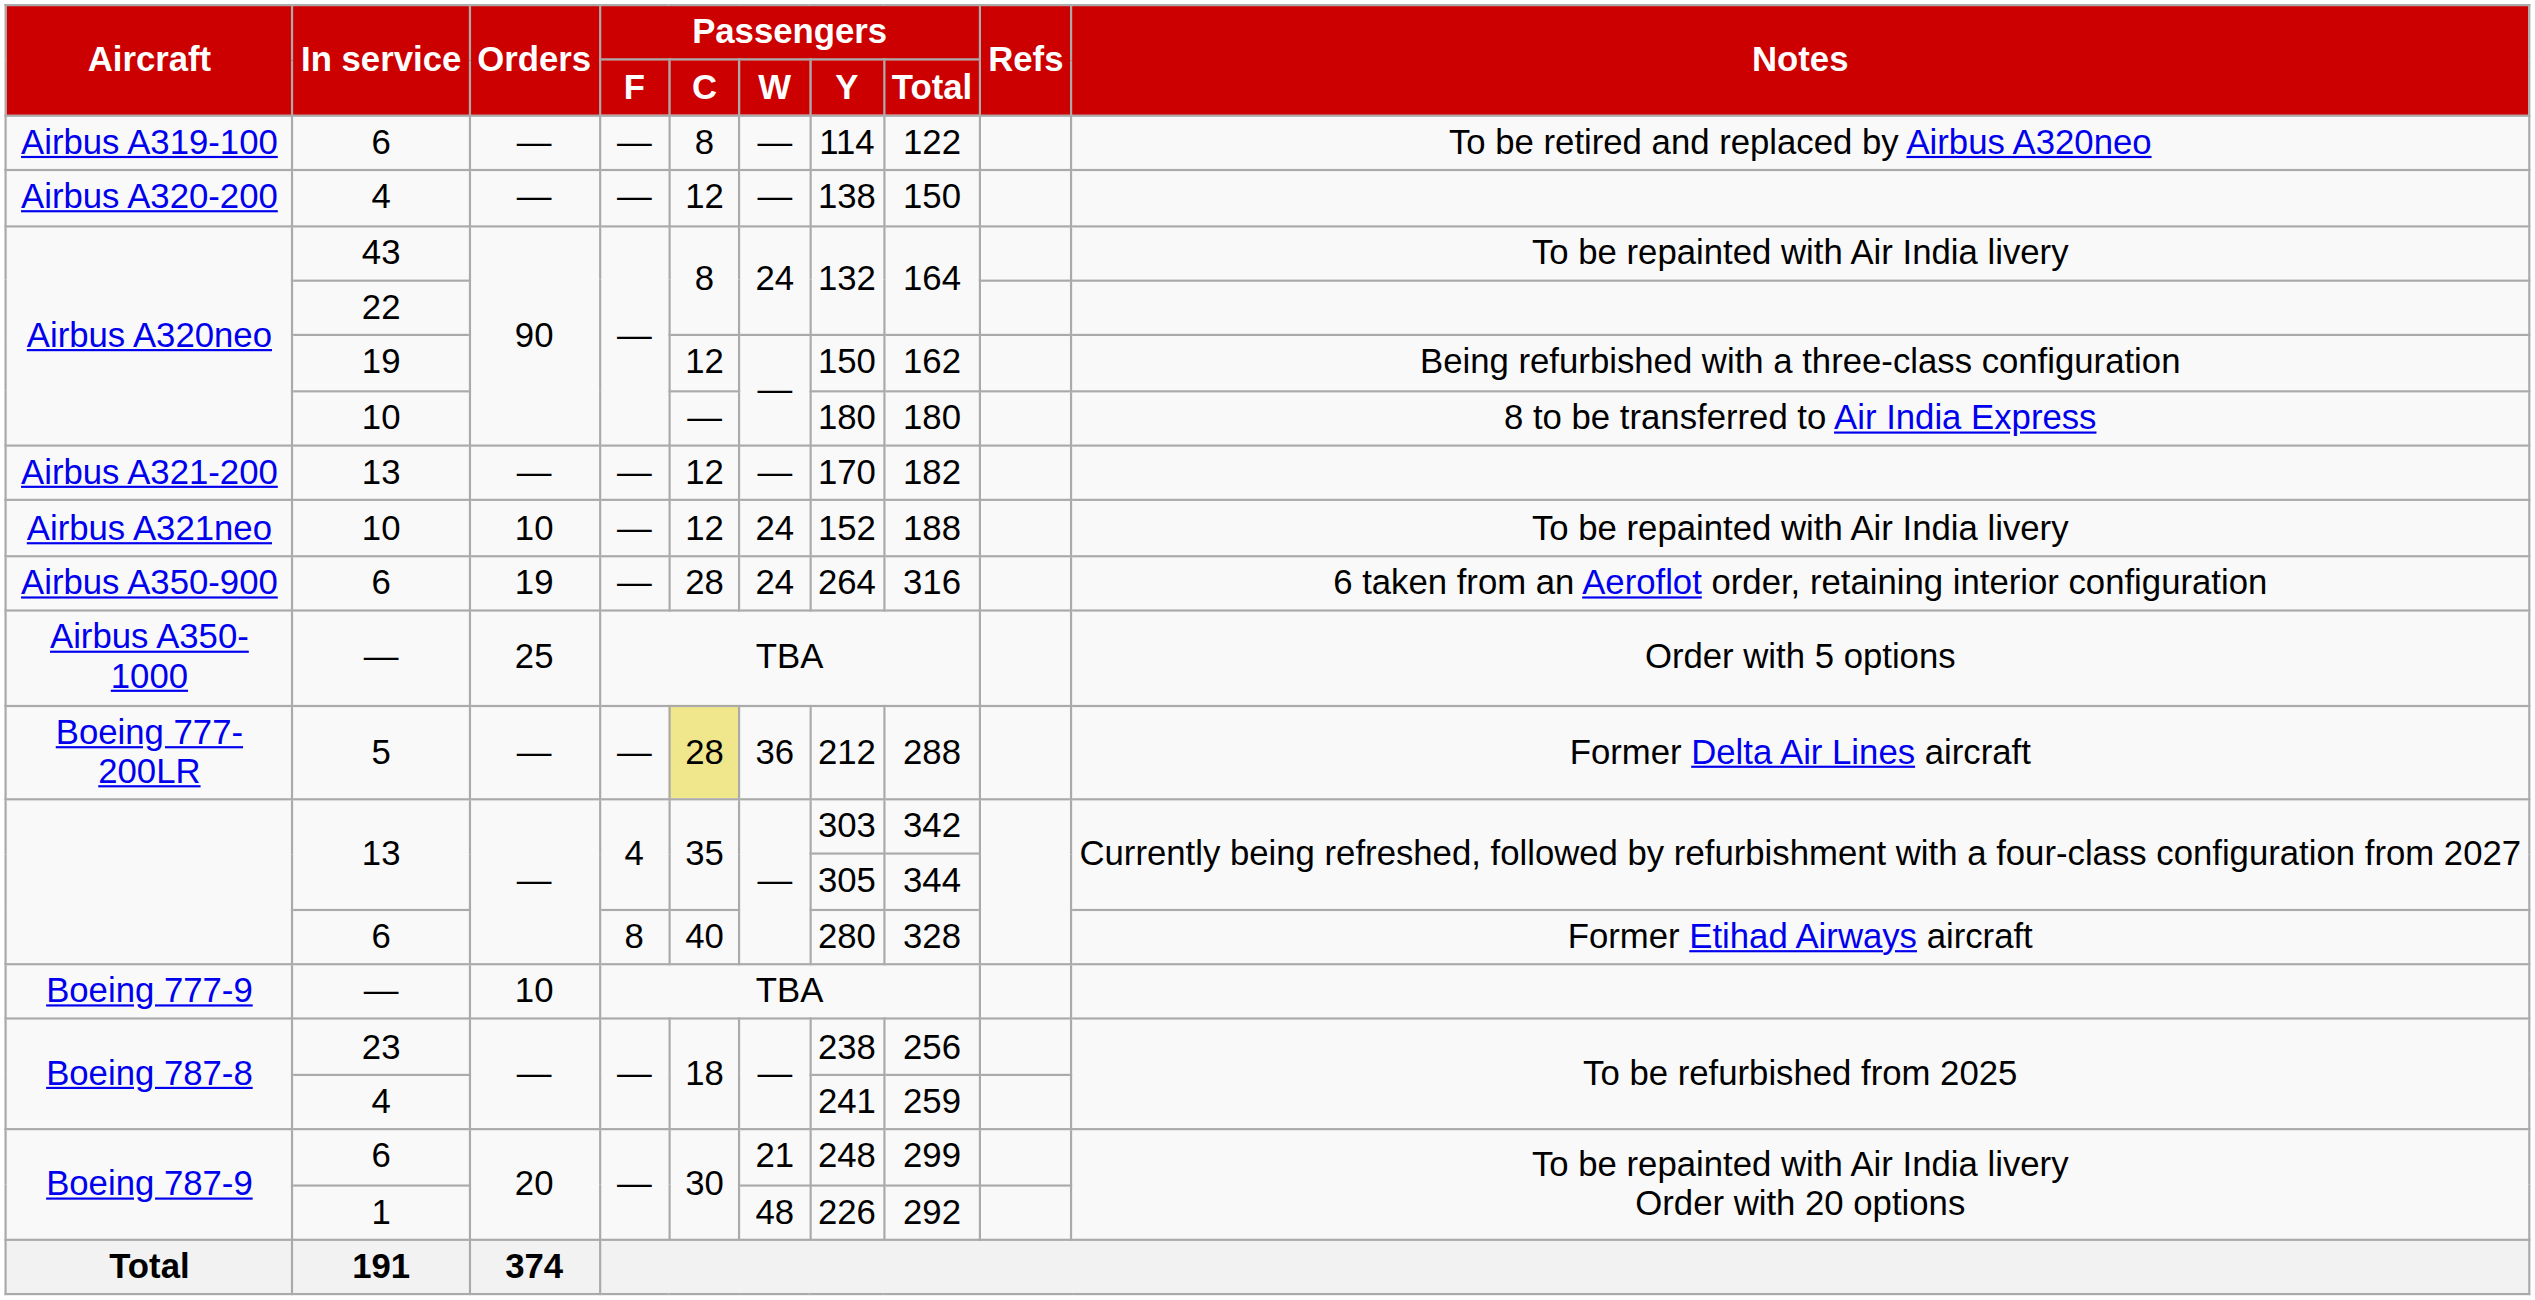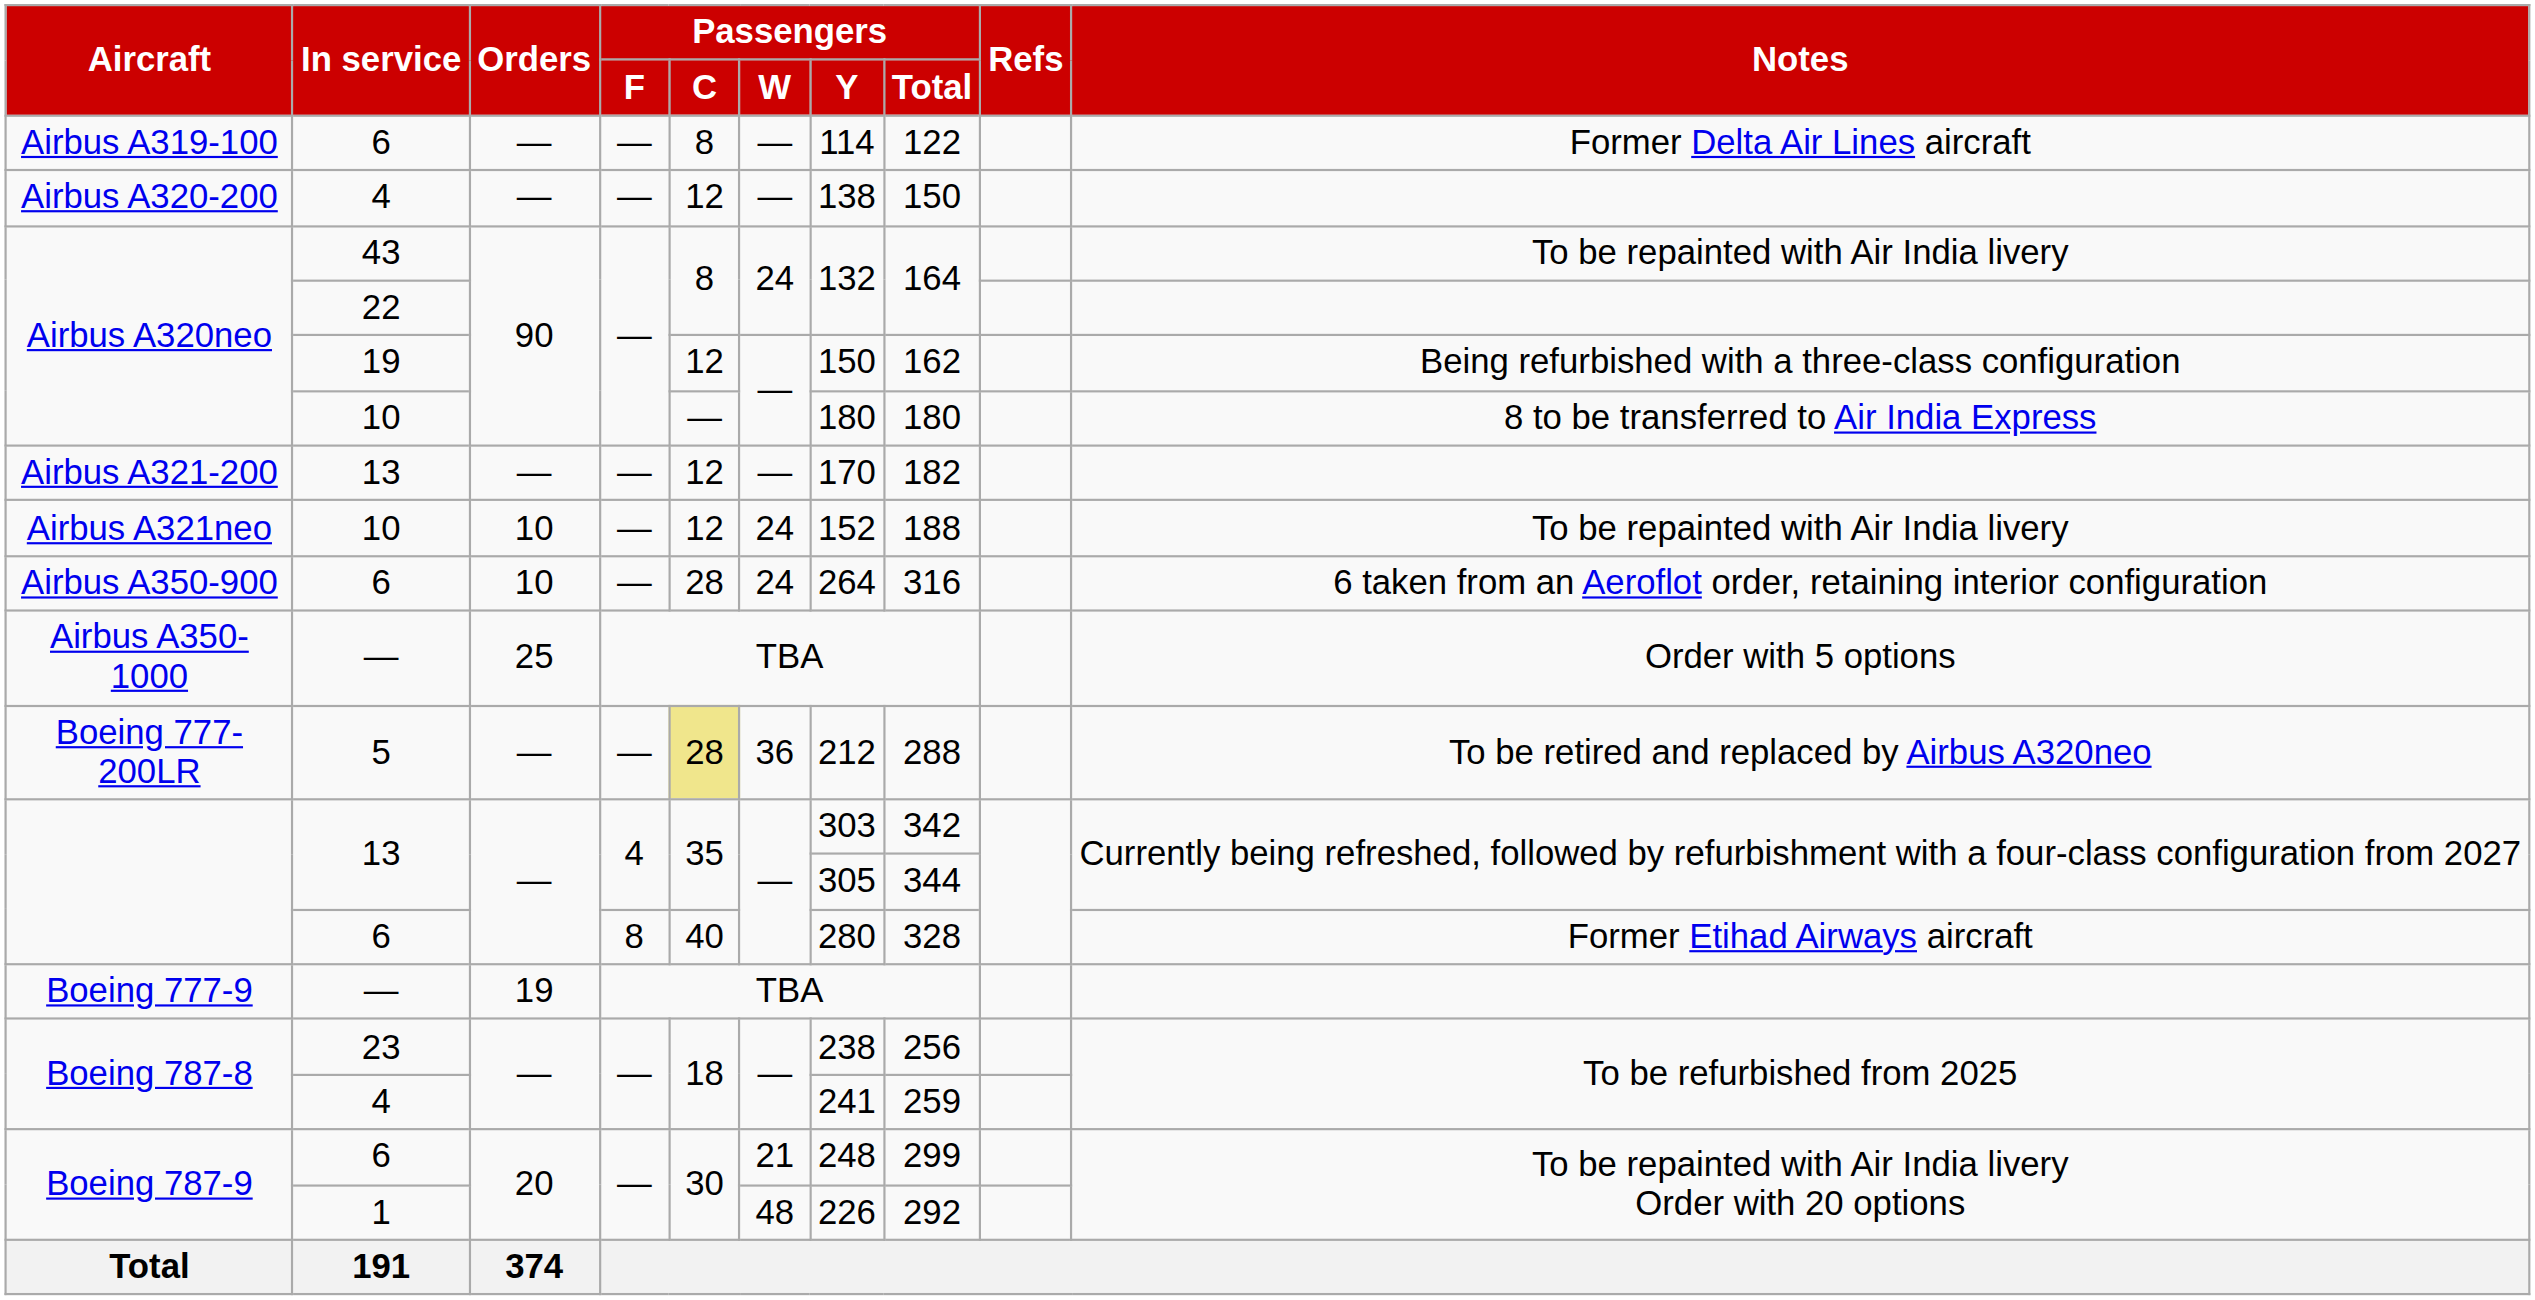 <table class="wikitable" style="margin:1em auto; text-align:center;">
 <tr bgcolor="#E3263;">
 <th rowspan="2" style="background:#c00; color:white; width:125px;">Aircraft</th>
 <th rowspan="2" style="background:#c00; color:white;">In service</th>
 <th rowspan="2" style="background:#c00; color:white;">Orders</th>
 <th colspan="5" style="background:#c00; color:white;">Passengers</th>
 <th rowspan="2" style="background:#c00; color:white;">Refs</th>
 <th rowspan="2" style="background:#c00; color:white;">Notes</th>
 </tr>
 <tr>
 <th style="background:#c00; color:white; width:25px;"><abbr>F</abbr></th>
 <th style="background:#c00; color:white; width:25px;"><abbr>C</abbr></th>
 <th style="background:#c00; color:white; width:25px;"><abbr>W</abbr></th>
 <th style="background:#c00; color:white; width:25px;"><abbr>Y</abbr></th>
 <th style="background:#c00; color:white; width:25px;">Total</th>
 </tr>
 <tr>
 <td><a href='#'>Airbus A319-100</a></td>
 <td>6</td>
 <td>—</td>
 <td>—</td>
 <td>8</td>
 <td>—</td>
 <td>114</td>
 <td>122</td>
 <td></td>
-<td>To be retired and replaced by <a href='#'>Airbus A320neo</a></td>
+<td>Former <a href='#'>Delta Air Lines</a> aircraft</td>
 </tr>
 <tr>
 <td><a href='#'>Airbus A320-200</a></td>
 <td>4</td>
 <td>—</td>
 <td>—</td>
 <td>12</td>
 <td>—</td>
 <td>138</td>
 <td>150</td>
 <td></td>
 <td></td>
 </tr>
 <tr>
 <td rowspan="4"><a href='#'>Airbus A320neo</a></td>
 <td>43</td>
 <td rowspan="4">90</td>
 <td rowspan="4">—</td>
 <td rowspan="2">8</td>
 <td rowspan="2">24</td>
 <td rowspan="2">132</td>
 <td rowspan="2">164</td>
 <td></td>
 <td>To be repainted with Air India livery</td>
 </tr>
 <tr>
 <td>22</td>
 <td></td>
 <td></td>
 </tr>
 <tr>
 <td>19</td>
 <td>12</td>
 <td rowspan="2">—</td>
 <td>150</td>
 <td>162</td>
 <td></td>
 <td>Being refurbished with a three-class configuration</td>
 </tr>
 <tr>
 <td>10</td>
 <td>—</td>
 <td>180</td>
 <td>180</td>
 <td></td>
 <td>8 to be transferred to <a href='#'>Air India Express</a></td>
 </tr>
 <tr>
 <td><a href='#'>Airbus A321-200</a></td>
 <td>13</td>
 <td>—</td>
 <td>—</td>
 <td>12</td>
 <td>—</td>
 <td>170</td>
 <td>182</td>
 <td></td>
 <td></td>
 </tr>
 <tr>
 <td><a href='#'>Airbus A321neo</a></td>
 <td>10</td>
 <td>10</td>
 <td>—</td>
 <td>12</td>
 <td>24</td>
 <td>152</td>
 <td>188</td>
 <td></td>
 <td>To be repainted with Air India livery</td>
 </tr>
 <tr>
 <td><a href='#'>Airbus A350-900</a></td>
 <td>6</td>
-<td>19</td>
+<td>10</td>
 <td>—</td>
 <td>28</td>
 <td>24</td>
 <td>264</td>
 <td>316</td>
 <td></td>
 <td>6 taken from an <a href='#'>Aeroflot</a> order, retaining interior configuration</td>
 </tr>
 <tr>
 <td><a href='#'>Airbus A350-1000</a></td>
 <td>—</td>
 <td>25</td>
 <td colspan="5"><abbr>TBA</abbr></td>
 <td></td>
 <td>Order with 5 options</td>
 </tr>
 <tr>
 <td><a href='#'>Boeing 777-200LR</a></td>
 <td>5</td>
 <td>—</td>
 <td>—</td>
 <td style="background: khaki;">28</td>
 <td>36</td>
 <td>212</td>
 <td>288</td>
 <td></td>
-<td>Former <a href='#'>Delta Air Lines</a> aircraft</td>
+<td>To be retired and replaced by <a href='#'>Airbus A320neo</a></td>
 </tr>
 <tr>
 <td rowspan="3"></td>
 <td rowspan="2">13</td>
 <td rowspan="3">—</td>
 <td rowspan="2">4</td>
 <td rowspan="2">35</td>
 <td rowspan="3">—</td>
 <td>303</td>
 <td>342</td>
 <td rowspan="3"></td>
 <td rowspan="2">Currently being refreshed, followed by refurbishment with a four-class configuration from 2027</td>
 </tr>
 <tr>
 <td>305</td>
 <td>344</td>
 </tr>
 <tr>
 <td>6</td>
 <td>8</td>
 <td>40</td>
 <td>280</td>
 <td>328</td>
 <td>Former <a href='#'>Etihad Airways</a> aircraft</td>
 </tr>
 <tr>
 <td><a href='#'>Boeing 777-9</a></td>
 <td>—</td>
-<td>10</td>
+<td>19</td>
 <td colspan="5"><abbr>TBA</abbr></td>
 <td></td>
 <td></td>
 </tr>
 <tr>
 <td rowspan="2"><a href='#'>Boeing 787-8</a></td>
 <td>23</td>
 <td rowspan="2">—</td>
 <td rowspan="2">—</td>
 <td rowspan="2">18</td>
 <td rowspan="2">—</td>
 <td>238</td>
 <td>256</td>
 <td></td>
 <td rowspan="2">To be refurbished from 2025</td>
 </tr>
 <tr>
 <td>4</td>
 <td>241</td>
 <td>259</td>
 <td></td>
 </tr>
 <tr>
 <td rowspan="2"><a href='#'>Boeing 787-9</a></td>
 <td>6</td>
 <td rowspan="2">20</td>
 <td rowspan="2">—</td>
 <td rowspan="2">30</td>
 <td>21</td>
 <td>248</td>
 <td>299</td>
 <td></td>
 <td rowspan="2">To be repainted with Air India livery<br>Order with 20 options</td>
 </tr>
 <tr>
 <td>1</td>
 <td>48</td>
 <td>226</td>
 <td>292</td>
 <td></td>
 </tr>
 <tr>
 <th>Total</th>
 <th>191</th>
 <th>374</th>
 <th colspan="7"></th>
 </tr>
 </table>
